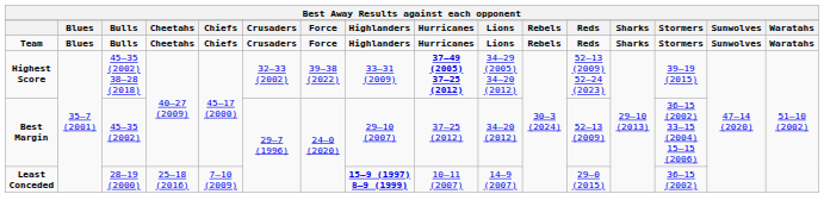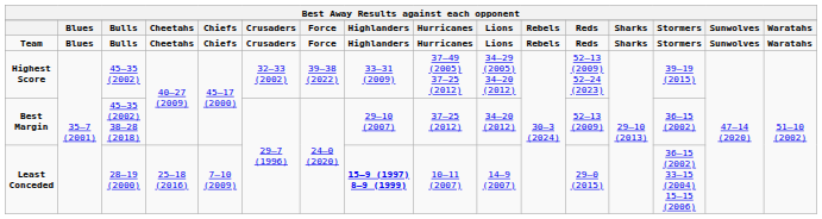 <table class="wikitable collapsible sortable mw-collapsed" style="text-align:left; font-size:100%; width:90%;">
 <tr>
 <th colspan="100%">Best Away Results against each opponent</th>
 </tr>
 <tr>
 </tr>
 <tr border=1 cellpadding=5 cellspacing=0 width=90%>
 <th style="width:5%;"></th>
 <th style="width:5%;">Blues</th>
 <th style="width:5%;">Bulls</th>
 <th style="width:5%;">Cheetahs</th>
 <th style="width:5%;">Chiefs</th>
 <th style="width:5%;">Crusaders</th>
 <th style="width:5%;">Force</th>
 <th style="width:5%;">Highlanders</th>
 <th style="width:5%;">Hurricanes</th>
 <th style="width:5%;">Lions</th>
 <th style="width:5%;">Rebels</th>
 <th style="width:5%;">Reds</th>
 <th style="width:5%;">Sharks</th>
 <th style="width:5%;">Stormers</th>
 <th style="width:5%;">Sunwolves</th>
 <th style="width:5%;">Waratahs<br></th>
 </tr>
 <tr align=center>
 <td><strong>Team</strong></td>
 <td><strong>Blues</strong></td>
 <td><strong>Bulls</strong></td>
 <td><strong>Cheetahs</strong></td>
 <td><strong>Chiefs</strong></td>
 <td><strong>Crusaders</strong></td>
 <td><strong>Force</strong></td>
 <td><strong>Highlanders</strong></td>
 <td><strong>Hurricanes</strong></td>
 <td><strong>Lions</strong></td>
 <td><strong>Rebels</strong></td>
 <td><strong>Reds</strong></td>
 <td><strong>Sharks</strong></td>
 <td><strong>Stormers</strong></td>
 <td><strong>Sunwolves</strong></td>
 <td><strong>Waratahs</strong></td>
 </tr>
 <tr align=center>
 <td><strong>Highest Score</strong></td>
 <td rowspan="3"><a href='#'>35–7 (2001)</a></td>
-<td><a href='#'>45–35 (2002)</a> <br> <a href='#'>38–28 (2018)</a></td>
+<td><a href='#'>45–35 (2002)</a></td>
 <td rowspan="2"><a href='#'>40–27 (2009)</a></td>
 <td rowspan="2"><a href='#'>45–17 (2000)</a></td>
 <td><a href='#'>32–33 (2002)</a></td>
 <td><a href='#'>39–38 (2022)</a></td>
 <td><a href='#'>33–31 (2009)</a></td>
-<td><strong><a href='#'>37–49 (2005)</a> <br> <a href='#'>37–25 (2012)</a></strong></td>
+<td><a href='#'>37–49 (2005)</a> <br> <a href='#'>37–25 (2012)</a></td>
 <td><a href='#'>34–29 (2005)</a> <br> <a href='#'>34–20 (2012)</a></td>
 <td rowspan="3"><a href='#'>30–3 (2024)</a></td>
 <td><a href='#'>52–13 (2009)</a> <br> <a href='#'>52–24 (2023)</a></td>
 <td rowspan="3"><a href='#'>29–10 (2013)</a></td>
 <td><a href='#'>39–19 (2015)</a></td>
 <td rowspan="3"><a href='#'>47–14 (2020)</a></td>
 <td rowspan="3"><a href='#'>51–10 (2002)</a></td>
 </tr>
 <tr align=center>
 <td><strong>Best Margin</strong></td>
-<td><a href='#'>45–35 (2002)</a></td>
+<td><a href='#'>45–35 (2002)</a> <br> <a href='#'>38–28 (2018)</a></td>
 <td rowspan="2"><a href='#'>29–7 (1996)</a></td>
 <td rowspan="2"><a href='#'>24–0 (2020)</a></td>
 <td><a href='#'>29–10 (2007)</a></td>
 <td><a href='#'>37–25 (2012)</a></td>
 <td><a href='#'>34–20 (2012)</a></td>
 <td><a href='#'>52–13 (2009)</a></td>
-<td><a href='#'>36–15 (2002)</a> <br> <a href='#'>33–15 (2004)</a> <br> <a href='#'>15–15 (2006)</a></td>
+<td><a href='#'>36–15 (2002)</a></td>
 </tr>
 <tr align=center>
 <td><strong>Least Conceded</strong></td>
 <td><a href='#'>28–19 (2000)</a></td>
 <td><a href='#'>25–18 (2016)</a></td>
 <td><a href='#'>7–10 (2009)</a></td>
 <td><strong><a href='#'>15–9 (1997)</a> <br> <a href='#'>8–9 (1999)</a></strong></td>
 <td><a href='#'>10–11 (2007)</a></td>
 <td><a href='#'>14–9 (2007)</a></td>
 <td><a href='#'>29–0 (2015)</a></td>
-<td><a href='#'>36–15 (2002)</a></td>
+<td><a href='#'>36–15 (2002)</a> <br> <a href='#'>33–15 (2004)</a> <br> <a href='#'>15–15 (2006)</a></td>
 </tr>
 </table>
